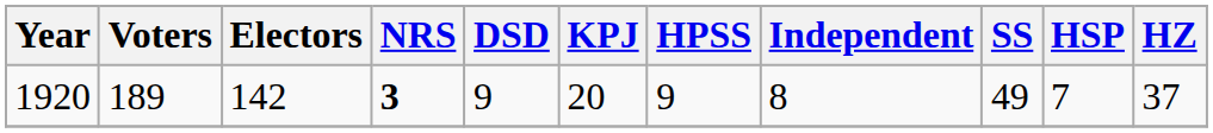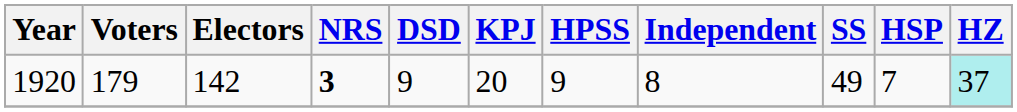 <table class="wikitable sortable sticky-header">
 <tr>
 <th>Year</th>
 <th>Voters</th>
 <th>Electors</th>
 <th><a href='#'>NRS</a></th>
 <th><a href='#'>DSD</a></th>
 <th><a href='#'>KPJ</a></th>
 <th><a href='#'>HPSS</a></th>
 <th><a href='#'>Independent</a></th>
 <th><a href='#'>SS</a></th>
 <th><a href='#'>HSP</a></th>
 <th><a href='#'>HZ</a></th>
 </tr>
 <tr>
 <td>1920</td>
-<td>189</td>
+<td>179</td>
 <td>142</td>
 <td><strong>3</strong></td>
 <td>9</td>
 <td>20</td>
 <td>9</td>
 <td>8</td>
 <td>49</td>
 <td>7</td>
-<td>37</td>
+<td style="background: paleturquoise;">37</td>
 </tr>
 <tr>
 </tr>
 </table>
